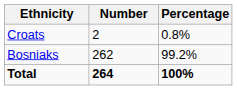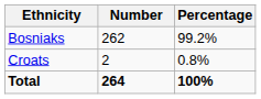 <table class="wikitable">
 <tr>
 <th width="100px">Ethnicity</th>
 <th width="80px">Number</th>
 <th width="80px">Percentage</th>
 </tr>
 <tr>
+<td><a href='#'>Bosniaks</a></td>
+<td>262</td>
+<td>99.2%</td>
+</tr>
+<tr>
 <td><a href='#'>Croats</a></td>
 <td>2</td>
 <td>0.8%</td>
-</tr>
-<tr>
-<td><a href='#'>Bosniaks</a></td>
-<td>262</td>
-<td>99.2%</td>
 </tr>
 <tr>
 <td><strong>Total</strong></td>
 <td><strong>264</strong></td>
 <td><strong>100%</strong></td>
 </tr>
 </table>
